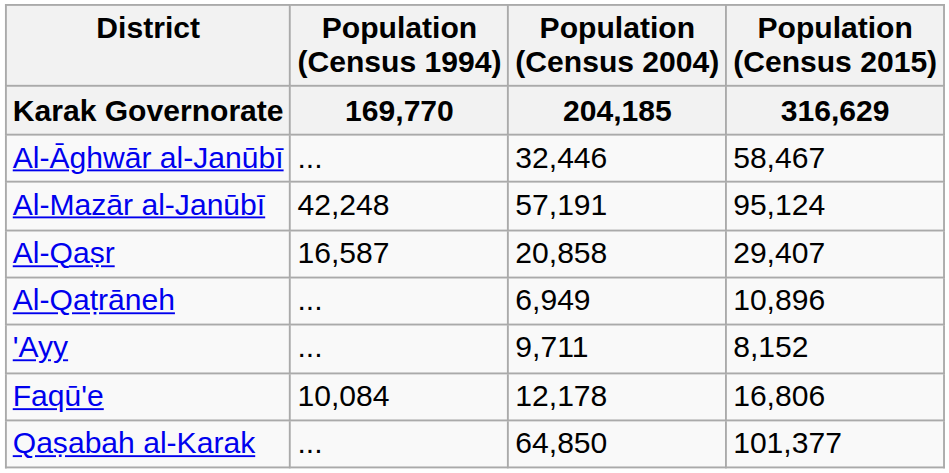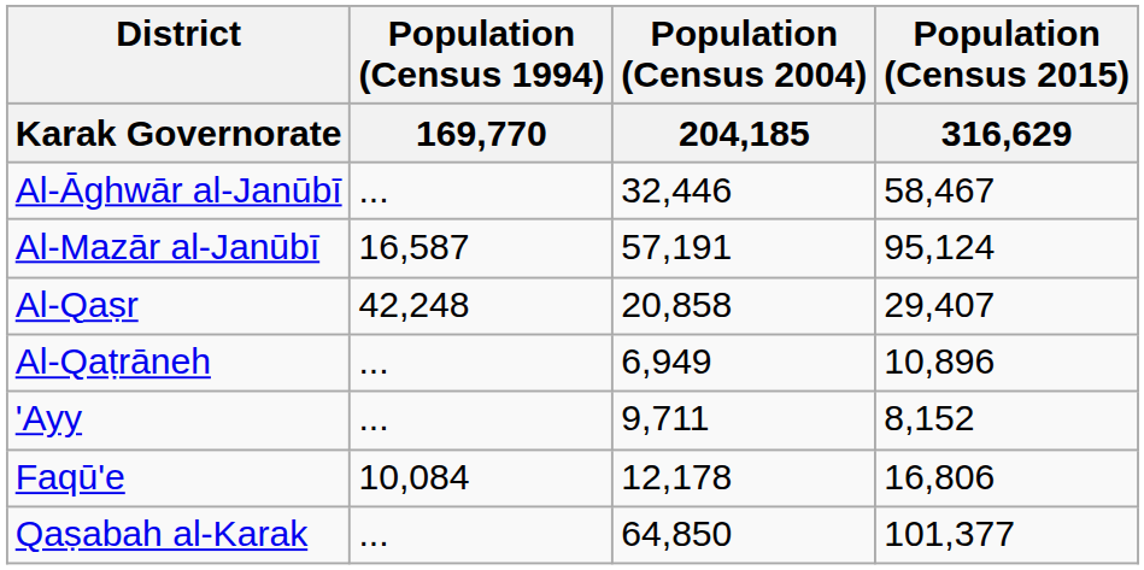 <table class="wikitable sortable" style="margin-left:auto;margin-right:auto" style="text-align:right;">
 <tr bgcolor="#ececec" valign=top>
 <th>District</th>
 <th>Population<br>(Census 1994)</th>
 <th>Population<br>(Census 2004)</th>
 <th>Population<br>(Census 2015)</th>
 </tr>
 <tr bgcolor="#ececec" valign=top>
 <th align="center">Karak Governorate</th>
 <th>169,770</th>
 <th>204,185</th>
 <th>316,629</th>
 </tr>
 <tr>
 <td align="left"><a href='#'>Al-Āghwār al-Janūbī</a></td>
 <td>...</td>
 <td>32,446</td>
 <td>58,467</td>
 </tr>
 <tr>
 <td align="left"><a href='#'>Al-Mazār al-Janūbī</a></td>
-<td>42,248</td>
+<td>16,587</td>
 <td>57,191</td>
 <td>95,124</td>
 </tr>
 <tr>
 <td align="left"><a href='#'>Al-Qaṣr</a></td>
-<td>16,587</td>
+<td>42,248</td>
 <td>20,858</td>
 <td>29,407</td>
 </tr>
 <tr>
 <td align="left"><a href='#'>Al-Qaṭrāneh</a></td>
 <td>...</td>
 <td>6,949</td>
 <td>10,896</td>
 </tr>
 <tr>
 <td align="left"><a href='#'>'Ayy</a></td>
 <td>...</td>
 <td>9,711</td>
 <td>8,152</td>
 </tr>
 <tr>
 <td align="left"><a href='#'>Faqū'e</a></td>
 <td>10,084</td>
 <td>12,178</td>
 <td>16,806</td>
 </tr>
 <tr>
 <td align="left"><a href='#'>Qaṣabah al-Karak</a></td>
 <td>...</td>
 <td>64,850</td>
 <td>101,377</td>
 </tr>
 </table>
